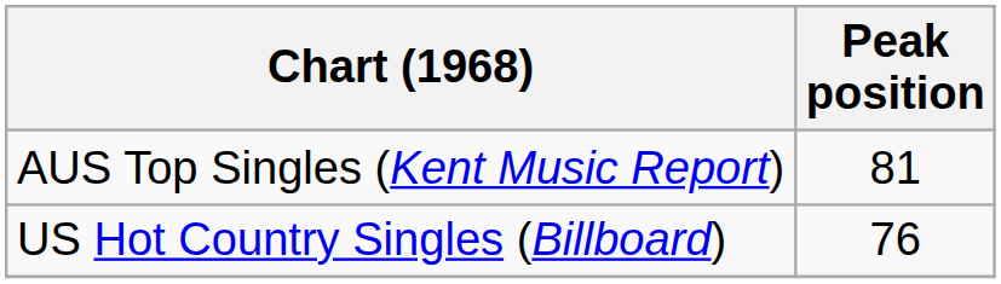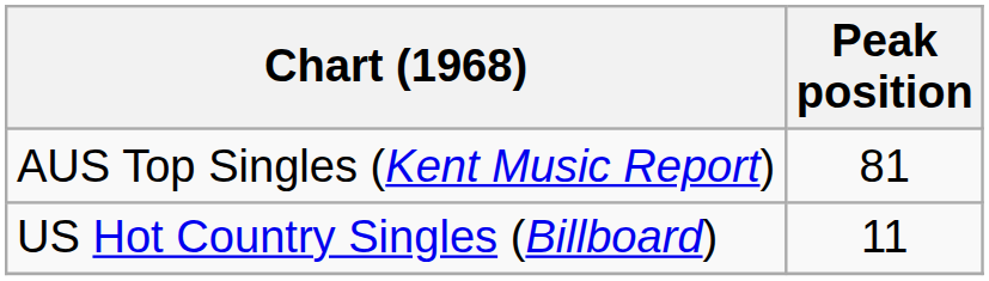 <table class="wikitable sortable">
 <tr>
 <th align="left">Chart (1968)</th>
 <th align="center">Peak<br>position</th>
 </tr>
 <tr>
 <td align="left">AUS Top Singles (<em><a href='#'>Kent Music Report</a></em>)</td>
 <td align="center">81</td>
 </tr>
 <tr>
 <td align="left">US <a href='#'>Hot Country Singles</a> (<em><a href='#'>Billboard</a></em>)</td>
-<td align="center">76</td>
+<td align="center">11</td>
 </tr>
 <tr>
 </tr>
 </table>
